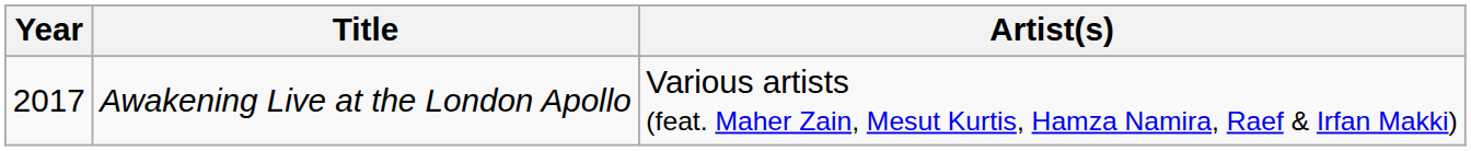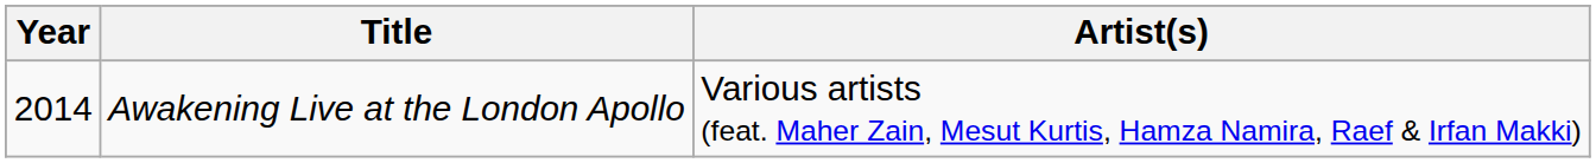 <table class="wikitable">
 <tr>
 <th>Year</th>
 <th>Title</th>
 <th>Artist(s)</th>
 </tr>
 <tr>
-<td rowspan="1">2017</td>
+<td rowspan="1">2014</td>
 <td><em>Awakening Live at the London Apollo</em></td>
 <td>Various artists <br><small>(feat. <a href='#'>Maher Zain</a>, <a href='#'>Mesut Kurtis</a>, <a href='#'>Hamza Namira</a>, <a href='#'>Raef</a> & <a href='#'>Irfan Makki</a>)</small></td>
 </tr>
 </table>
